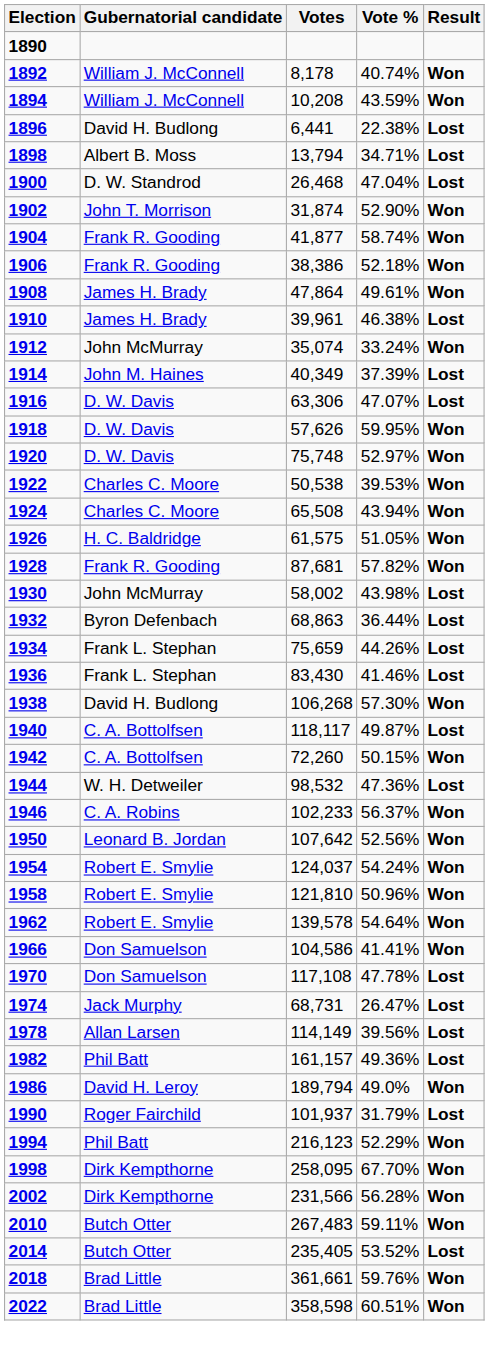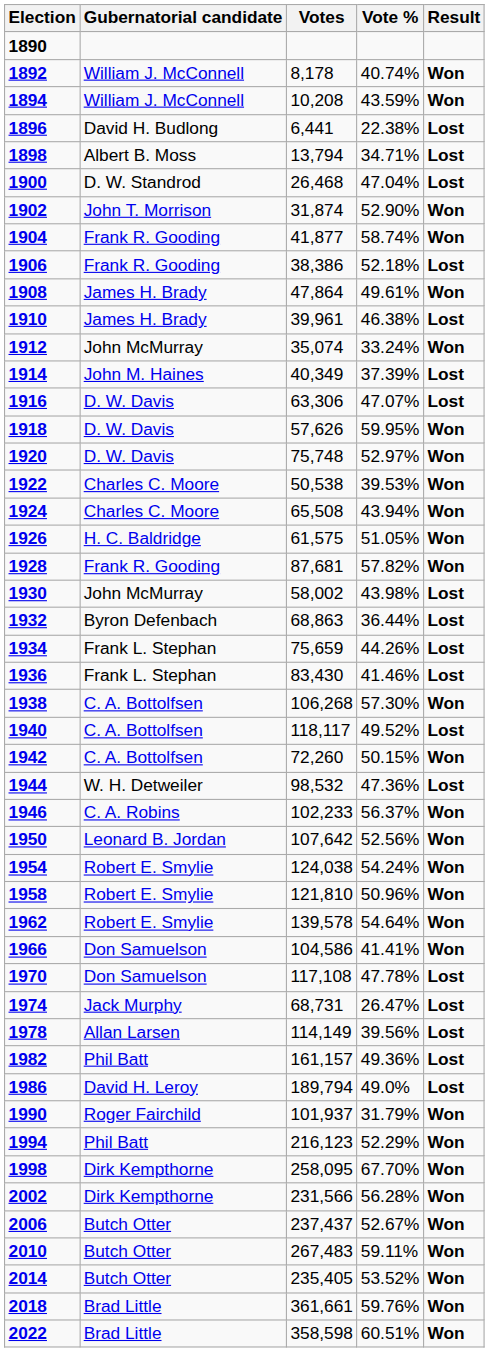 <table class="wikitable">
 <tr>
 <th>Election</th>
 <th>Gubernatorial candidate</th>
 <th>Votes</th>
 <th>Vote %</th>
 <th>Result</th>
 </tr>
 <tr>
 <td><strong>1890</strong></td>
 <td></td>
 <td></td>
 <td></td>
 <td></td>
 </tr>
 <tr>
 <td><strong><a href='#'>1892</a></strong></td>
 <td><a href='#'>William J. McConnell</a></td>
 <td>8,178</td>
 <td>40.74%</td>
 <td><strong>Won</strong> </td>
 </tr>
 <tr>
 <td><strong><a href='#'>1894</a></strong></td>
 <td><a href='#'>William J. McConnell</a></td>
 <td>10,208</td>
 <td>43.59%</td>
 <td><strong>Won</strong> </td>
 </tr>
 <tr>
 <td><strong><a href='#'>1896</a></strong></td>
 <td>David H. Budlong</td>
 <td>6,441</td>
 <td>22.38%</td>
 <td><strong>Lost</strong> </td>
 </tr>
 <tr>
 <td><strong><a href='#'>1898</a></strong></td>
 <td>Albert B. Moss</td>
 <td>13,794</td>
 <td>34.71%</td>
 <td><strong>Lost</strong> </td>
 </tr>
 <tr>
 <td><strong><a href='#'>1900</a></strong></td>
 <td>D. W. Standrod</td>
 <td>26,468</td>
 <td>47.04%</td>
 <td><strong>Lost</strong> </td>
 </tr>
 <tr>
 <td><strong><a href='#'>1902</a></strong></td>
 <td><a href='#'>John T. Morrison</a></td>
 <td>31,874</td>
 <td>52.90%</td>
 <td><strong>Won</strong> </td>
 </tr>
 <tr>
 <td><strong><a href='#'>1904</a></strong></td>
 <td><a href='#'>Frank R. Gooding</a></td>
 <td>41,877</td>
 <td>58.74%</td>
 <td><strong>Won</strong> </td>
 </tr>
 <tr>
 <td><strong><a href='#'>1906</a></strong></td>
 <td><a href='#'>Frank R. Gooding</a></td>
 <td>38,386</td>
 <td>52.18%</td>
-<td><strong>Won</strong> </td>
+<td><strong>Lost</strong> </td>
 </tr>
 <tr>
 <td><strong><a href='#'>1908</a></strong></td>
 <td><a href='#'>James H. Brady</a></td>
 <td>47,864</td>
 <td>49.61%</td>
 <td><strong>Won</strong> </td>
 </tr>
 <tr>
 <td><strong><a href='#'>1910</a></strong></td>
 <td><a href='#'>James H. Brady</a></td>
 <td>39,961</td>
 <td>46.38%</td>
 <td><strong>Lost</strong> </td>
 </tr>
 <tr>
 <td><strong><a href='#'>1912</a></strong></td>
 <td>John McMurray</td>
 <td>35,074</td>
 <td>33.24%</td>
 <td><strong>Won</strong> </td>
 </tr>
 <tr>
 <td><strong><a href='#'>1914</a></strong></td>
 <td><a href='#'>John M. Haines</a></td>
 <td>40,349</td>
 <td>37.39%</td>
 <td><strong>Lost</strong> </td>
 </tr>
 <tr>
 <td><strong><a href='#'>1916</a></strong></td>
 <td><a href='#'>D. W. Davis</a></td>
 <td>63,306</td>
 <td>47.07%</td>
 <td><strong>Lost</strong> </td>
 </tr>
 <tr>
 <td><strong><a href='#'>1918</a></strong></td>
 <td><a href='#'>D. W. Davis</a></td>
 <td>57,626</td>
 <td>59.95%</td>
 <td><strong>Won</strong> </td>
 </tr>
 <tr>
 <td><strong><a href='#'>1920</a></strong></td>
 <td><a href='#'>D. W. Davis</a></td>
 <td>75,748</td>
 <td>52.97%</td>
 <td><strong>Won</strong> </td>
 </tr>
 <tr>
 <td><strong><a href='#'>1922</a></strong></td>
 <td><a href='#'>Charles C. Moore</a></td>
 <td>50,538</td>
 <td>39.53%</td>
 <td><strong>Won</strong> </td>
 </tr>
 <tr>
 <td><strong><a href='#'>1924</a></strong></td>
 <td><a href='#'>Charles C. Moore</a></td>
 <td>65,508</td>
 <td>43.94%</td>
 <td><strong>Won</strong> </td>
 </tr>
 <tr>
 <td><strong><a href='#'>1926</a></strong></td>
 <td><a href='#'>H. C. Baldridge</a></td>
 <td>61,575</td>
 <td>51.05%</td>
 <td><strong>Won</strong> </td>
 </tr>
 <tr>
 <td><strong><a href='#'>1928</a></strong></td>
 <td><a href='#'>Frank R. Gooding</a></td>
 <td>87,681</td>
 <td>57.82%</td>
 <td><strong>Won</strong> </td>
 </tr>
 <tr>
 <td><strong><a href='#'>1930</a></strong></td>
 <td>John McMurray</td>
 <td>58,002</td>
 <td>43.98%</td>
 <td><strong>Lost</strong> </td>
 </tr>
 <tr>
 <td><strong><a href='#'>1932</a></strong></td>
 <td>Byron Defenbach</td>
 <td>68,863</td>
 <td>36.44%</td>
 <td><strong>Lost</strong> </td>
 </tr>
 <tr>
 <td><strong><a href='#'>1934</a></strong></td>
 <td>Frank L. Stephan</td>
 <td>75,659</td>
 <td>44.26%</td>
 <td><strong>Lost</strong> </td>
 </tr>
 <tr>
 <td><strong><a href='#'>1936</a></strong></td>
 <td>Frank L. Stephan</td>
 <td>83,430</td>
 <td>41.46%</td>
 <td><strong>Lost</strong> </td>
 </tr>
 <tr>
 <td><strong><a href='#'>1938</a></strong></td>
-<td>David H. Budlong</td>
+<td><a href='#'>C. A. Bottolfsen</a></td>
 <td>106,268</td>
 <td>57.30%</td>
 <td><strong>Won</strong> </td>
 </tr>
 <tr>
 <td><strong><a href='#'>1940</a></strong></td>
 <td><a href='#'>C. A. Bottolfsen</a></td>
 <td>118,117</td>
-<td>49.87%</td>
+<td>49.52%</td>
 <td><strong>Lost</strong> </td>
 </tr>
 <tr>
 <td><strong><a href='#'>1942</a></strong></td>
 <td><a href='#'>C. A. Bottolfsen</a></td>
 <td>72,260</td>
 <td>50.15%</td>
 <td><strong>Won</strong> </td>
 </tr>
 <tr>
 <td><strong><a href='#'>1944</a></strong></td>
 <td>W. H. Detweiler</td>
 <td>98,532</td>
 <td>47.36%</td>
 <td><strong>Lost</strong> </td>
 </tr>
 <tr>
 <td><strong><a href='#'>1946</a></strong></td>
 <td><a href='#'>C. A. Robins</a></td>
 <td>102,233</td>
 <td>56.37%</td>
 <td><strong>Won</strong> </td>
 </tr>
 <tr>
 <td><strong><a href='#'>1950</a></strong></td>
 <td><a href='#'>Leonard B. Jordan</a></td>
 <td>107,642</td>
 <td>52.56%</td>
 <td><strong>Won</strong> </td>
 </tr>
 <tr>
 <td><strong><a href='#'>1954</a></strong></td>
 <td><a href='#'>Robert E. Smylie</a></td>
-<td>124,037</td>
+<td>124,038</td>
 <td>54.24%</td>
 <td><strong>Won</strong> </td>
 </tr>
 <tr>
 <td><strong><a href='#'>1958</a></strong></td>
 <td><a href='#'>Robert E. Smylie</a></td>
 <td>121,810</td>
 <td>50.96%</td>
 <td><strong>Won</strong> </td>
 </tr>
 <tr>
 <td><strong><a href='#'>1962</a></strong></td>
 <td><a href='#'>Robert E. Smylie</a></td>
 <td>139,578</td>
 <td>54.64%</td>
 <td><strong>Won</strong> </td>
 </tr>
 <tr>
 <td><strong><a href='#'>1966</a></strong></td>
 <td><a href='#'>Don Samuelson</a></td>
 <td>104,586</td>
 <td>41.41%</td>
 <td><strong>Won</strong> </td>
 </tr>
 <tr>
 <td><strong><a href='#'>1970</a></strong></td>
 <td><a href='#'>Don Samuelson</a></td>
 <td>117,108</td>
 <td>47.78%</td>
 <td><strong>Lost</strong> </td>
 </tr>
 <tr>
 <td><strong><a href='#'>1974</a></strong></td>
 <td><a href='#'>Jack Murphy</a></td>
 <td>68,731</td>
 <td>26.47%</td>
 <td><strong>Lost</strong> </td>
 </tr>
 <tr>
 <td><strong><a href='#'>1978</a></strong></td>
 <td><a href='#'>Allan Larsen</a></td>
 <td>114,149</td>
 <td>39.56%</td>
 <td><strong>Lost</strong> </td>
 </tr>
 <tr>
 <td><strong><a href='#'>1982</a></strong></td>
 <td><a href='#'>Phil Batt</a></td>
 <td>161,157</td>
 <td>49.36%</td>
 <td><strong>Lost</strong> </td>
 </tr>
 <tr>
 <td><strong><a href='#'>1986</a></strong></td>
 <td><a href='#'>David H. Leroy</a></td>
 <td>189,794</td>
 <td>49.0%</td>
-<td><strong>Won</strong> </td>
+<td><strong>Lost</strong> </td>
 </tr>
 <tr>
 <td><strong><a href='#'>1990</a></strong></td>
 <td><a href='#'>Roger Fairchild</a></td>
 <td>101,937</td>
 <td>31.79%</td>
-<td><strong>Lost</strong> </td>
+<td><strong>Won</strong> </td>
 </tr>
 <tr>
 <td><strong><a href='#'>1994</a></strong></td>
 <td><a href='#'>Phil Batt</a></td>
 <td>216,123</td>
 <td>52.29%</td>
 <td><strong>Won</strong> </td>
 </tr>
 <tr>
 <td><strong><a href='#'>1998</a></strong></td>
 <td><a href='#'>Dirk Kempthorne</a></td>
 <td>258,095</td>
 <td>67.70%</td>
 <td><strong>Won</strong> </td>
 </tr>
 <tr>
 <td><strong><a href='#'>2002</a></strong></td>
 <td><a href='#'>Dirk Kempthorne</a></td>
 <td>231,566</td>
 <td>56.28%</td>
 <td><strong>Won</strong> </td>
 </tr>
 <tr>
+<td><strong><a href='#'>2006</a></strong></td>
+<td><a href='#'>Butch Otter</a></td>
+<td>237,437</td>
+<td>52.67%</td>
+<td><strong>Won</strong> </td>
+</tr>
+<tr>
 <td><strong><a href='#'>2010</a></strong></td>
 <td><a href='#'>Butch Otter</a></td>
 <td>267,483</td>
 <td>59.11%</td>
 <td><strong>Won</strong> </td>
 </tr>
 <tr>
 <td><strong><a href='#'>2014</a></strong></td>
 <td><a href='#'>Butch Otter</a></td>
 <td>235,405</td>
 <td>53.52%</td>
-<td><strong>Lost</strong> </td>
+<td><strong>Won</strong> </td>
 </tr>
 <tr>
 <td><strong><a href='#'>2018</a></strong></td>
 <td><a href='#'>Brad Little</a></td>
 <td>361,661</td>
 <td>59.76%</td>
 <td><strong>Won</strong> </td>
 </tr>
 <tr>
 <td><strong><a href='#'>2022</a></strong></td>
 <td><a href='#'>Brad Little</a></td>
 <td>358,598</td>
 <td>60.51%</td>
 <td><strong>Won</strong> </td>
 </tr>
 </table>
